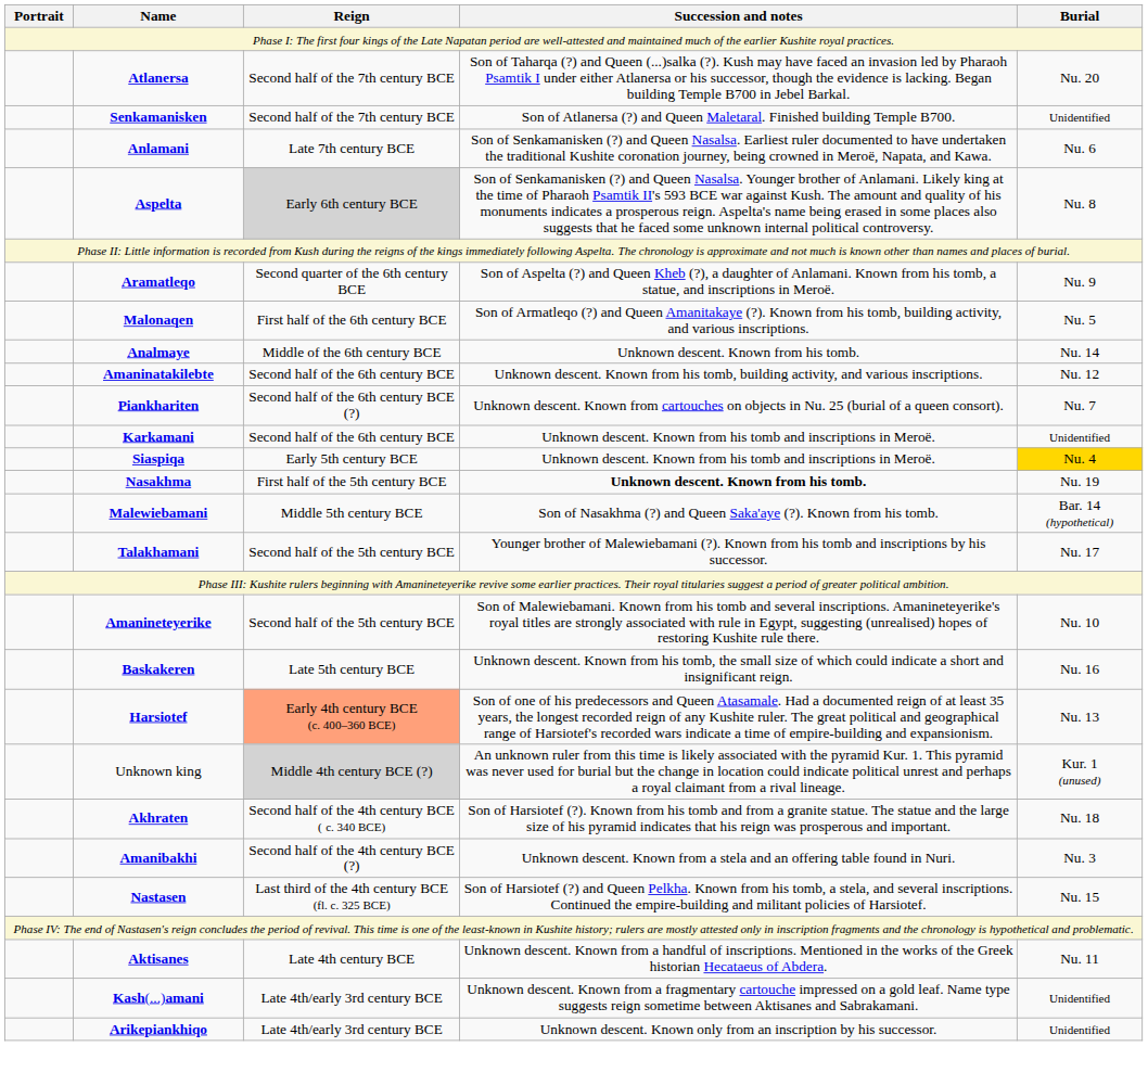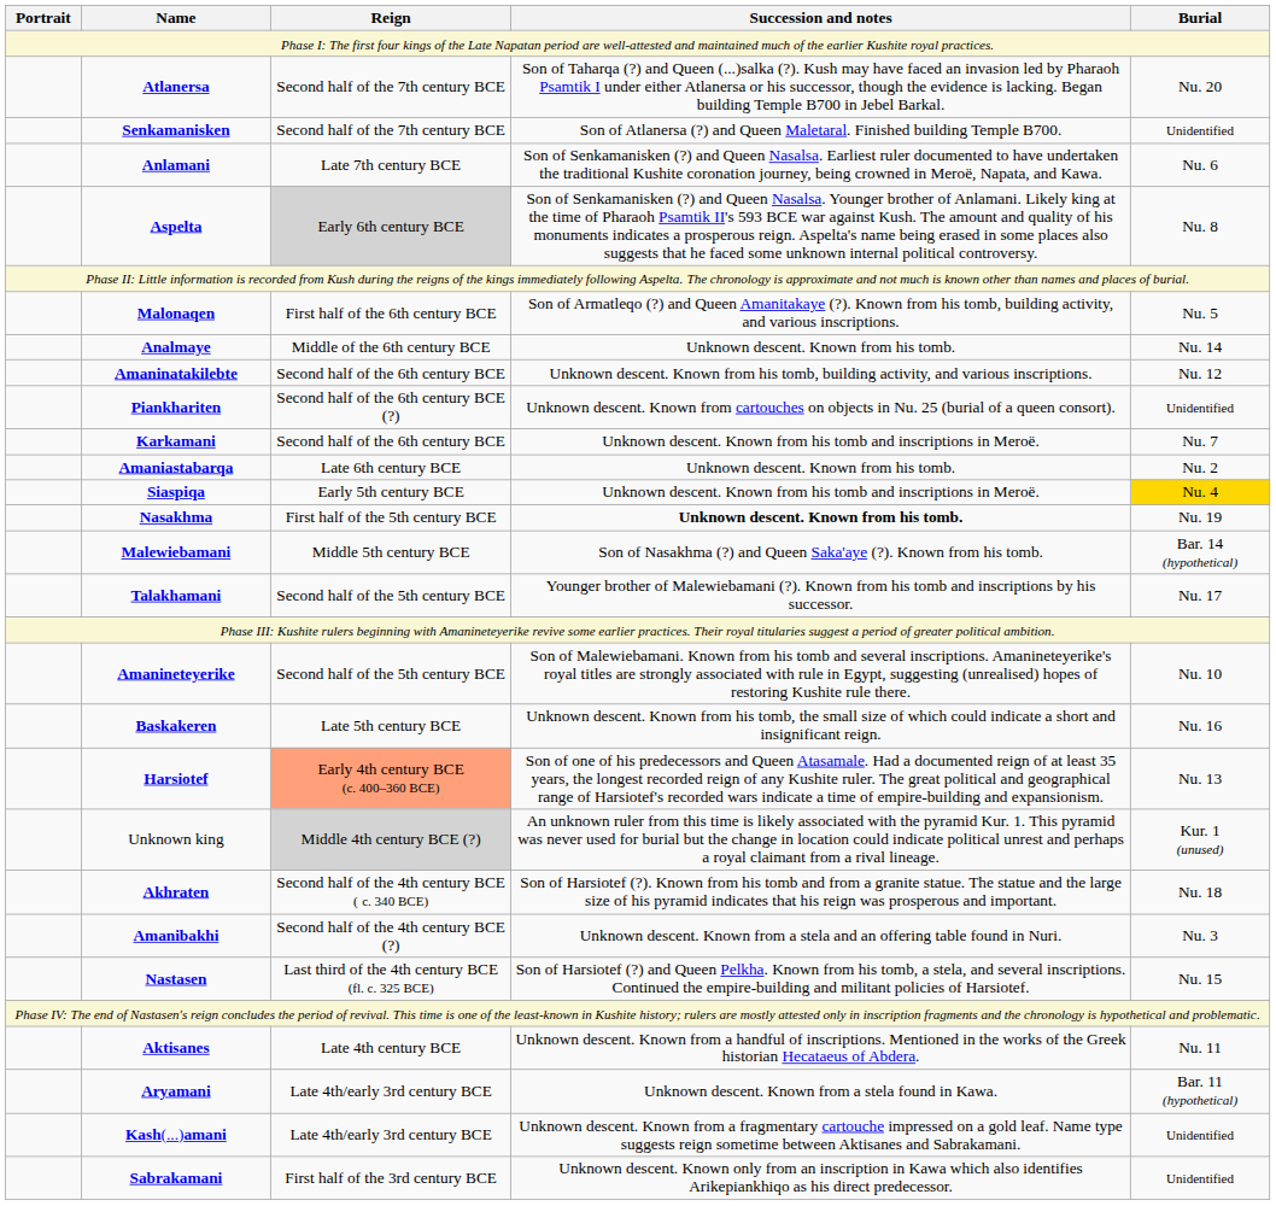 <table class="wikitable" style="width:100%; text-align:center;">
 <tr>
 <th style="width:6%;">Portrait</th>
 <th style="width:15%">Name</th>
 <th style="width:19%;">Reign</th>
 <th style="width:49%;">Succession and notes</th>
 <th style="width:11%;">Burial</th>
 </tr>
 <tr>
 <td colspan=5 style="background-color: #faf7d4"><small><em>Phase I: The first four kings of the Late Napatan period are well-attested and maintained much of the earlier Kushite royal practices.</em></small></td>
 </tr>
 <tr>
 <td></td>
 <td><strong><a href='#'>Atlanersa</a></strong></td>
 <td>Second half of the 7th century BCE</td>
 <td>Son of Taharqa (?) and Queen (...)salka (?). Kush may have faced an invasion led by Pharaoh <a href='#'>Psamtik I</a> under either Atlanersa or his successor, though the evidence is lacking. Began building Temple B700 in Jebel Barkal.</td>
 <td>Nu. 20</td>
 </tr>
 <tr>
 <td></td>
 <td><strong><a href='#'>Senkamanisken</a></strong></td>
 <td>Second half of the 7th century BCE</td>
 <td>Son of Atlanersa (?) and Queen <a href='#'>Maletaral</a>. Finished building Temple B700.</td>
 <td><small>Unidentified</small></td>
 </tr>
 <tr>
 <td></td>
 <td><strong><a href='#'>Anlamani</a></strong></td>
 <td>Late 7th century BCE</td>
 <td>Son of Senkamanisken (?) and Queen <a href='#'>Nasalsa</a>. Earliest ruler documented to have undertaken the traditional Kushite coronation journey, being crowned in Meroë, Napata, and Kawa.</td>
 <td>Nu. 6</td>
 </tr>
 <tr>
 <td></td>
 <td><strong><a href='#'>Aspelta</a></strong></td>
 <td style="background: lightgrey;">Early 6th century BCE</td>
 <td>Son of Senkamanisken (?) and Queen <a href='#'>Nasalsa</a>. Younger brother of Anlamani. Likely king at the time of Pharaoh <a href='#'>Psamtik II</a>'s 593 BCE war against Kush. The amount and quality of his monuments indicates a prosperous reign. Aspelta's name being erased in some places also suggests that he faced some unknown internal political controversy.</td>
 <td>Nu. 8</td>
 </tr>
 <tr>
 <td colspan=5 style="background-color: #faf7d4"><em><small>Phase II: Little information is recorded from Kush during the reigns of the kings immediately following Aspelta.</small> <small>The chronology is approximate and not much is known other than names and places of burial.</small></em></td>
 </tr>
 <tr>
 <td></td>
-<td><strong><a href='#'>Aramatleqo</a></strong></td>
-<td>Second quarter of the 6th century BCE</td>
-<td>Son of Aspelta (?) and Queen <a href='#'>Kheb</a> (?), a daughter of Anlamani. Known from his tomb, a statue, and inscriptions in Meroë.</td>
-<td>Nu. 9</td>
-</tr>
-<tr>
-<td></td>
 <td><strong><a href='#'>Malonaqen</a></strong></td>
 <td>First half of the 6th century BCE</td>
 <td>Son of Armatleqo (?) and Queen <a href='#'>Amanitakaye</a> (?). Known from his tomb, building activity, and various inscriptions.</td>
 <td>Nu. 5</td>
 </tr>
 <tr>
 <td></td>
 <td><strong><a href='#'>Analmaye</a></strong></td>
 <td>Middle of the 6th century BCE</td>
 <td>Unknown descent. Known from his tomb.</td>
 <td>Nu. 14</td>
 </tr>
 <tr>
 <td></td>
 <td><strong><a href='#'>Amaninatakilebte</a></strong></td>
 <td>Second half of the 6th century BCE</td>
 <td>Unknown descent. Known from his tomb, building activity, and various inscriptions.</td>
 <td>Nu. 12</td>
 </tr>
 <tr>
 <td></td>
 <td><strong><a href='#'>Piankhariten</a></strong></td>
 <td>Second half of the 6th century BCE (?)</td>
 <td>Unknown descent. Known from <a href='#'>cartouches</a> on objects in Nu. 25 (burial of a queen consort).</td>
-<td>Nu. 7</td>
+<td><small>Unidentified</small></td>
 </tr>
 <tr>
 <td></td>
 <td><strong><a href='#'>Karkamani</a></strong></td>
 <td>Second half of the 6th century BCE</td>
 <td>Unknown descent. Known from his tomb and inscriptions in Meroë.</td>
-<td><small>Unidentified</small></td>
+<td>Nu. 7</td>
+</tr>
+<tr>
+<td></td>
+<td><strong><a href='#'>Amaniastabarqa</a></strong></td>
+<td>Late 6th century BCE</td>
+<td>Unknown descent. Known from his tomb.</td>
+<td>Nu. 2</td>
 </tr>
 <tr>
 <td></td>
 <td><strong><a href='#'>Siaspiqa</a></strong></td>
 <td>Early 5th century BCE</td>
 <td>Unknown descent. Known from his tomb and inscriptions in Meroë.</td>
 <td style="background: gold;">Nu. 4</td>
 </tr>
 <tr>
 <td></td>
 <td><strong><a href='#'>Nasakhma</a></strong></td>
 <td>First half of the 5th century BCE</td>
 <td><strong>Unknown descent. Known from his tomb.</strong></td>
 <td>Nu. 19</td>
 </tr>
 <tr>
 <td></td>
 <td><strong><a href='#'>Malewiebamani</a></strong></td>
 <td>Middle 5th century BCE</td>
 <td>Son of Nasakhma (?) and Queen <a href='#'>Saka'aye</a> (?). Known from his tomb.</td>
 <td>Bar. 14<br><small><em>(hypothetical)</em></small></td>
 </tr>
 <tr>
 <td></td>
 <td><strong><a href='#'>Talakhamani</a></strong></td>
 <td>Second half of the 5th century BCE</td>
 <td>Younger brother of Malewiebamani (?). Known from his tomb and inscriptions by his successor.</td>
 <td>Nu. 17</td>
 </tr>
 <tr>
 <td colspan=5 style="background-color: #faf7d4"><small><em>Phase III: Kushite rulers beginning with Amanineteyerike revive some earlier practices. Their royal titularies suggest a period of greater political ambition.</em></small></td>
 </tr>
 <tr>
 <td></td>
 <td><strong><a href='#'>Amanineteyerike</a></strong></td>
 <td>Second half of the 5th century BCE</td>
 <td>Son of Malewiebamani. Known from his tomb and several inscriptions. Amanineteyerike's royal titles are strongly associated with rule in Egypt, suggesting (unrealised) hopes of restoring Kushite rule there.</td>
 <td>Nu. 10</td>
 </tr>
 <tr>
 <td></td>
 <td><strong><a href='#'>Baskakeren</a></strong></td>
 <td>Late 5th century BCE</td>
 <td>Unknown descent. Known from his tomb, the small size of which could indicate a short and insignificant reign.</td>
 <td>Nu. 16</td>
 </tr>
 <tr>
 <td></td>
 <td><strong><a href='#'>Harsiotef</a></strong></td>
 <td style="background: lightsalmon;">Early 4th century BCE<br><small>(c. 400–360 BCE)</small></td>
 <td>Son of one of his predecessors and Queen <a href='#'>Atasamale</a>. Had a documented reign of at least 35 years, the longest recorded reign of any Kushite ruler. The great political and geographical range of Harsiotef's recorded wars indicate a time of empire-building and expansionism.</td>
 <td>Nu. 13</td>
 </tr>
 <tr>
 <td></td>
 <td>Unknown king</td>
 <td style="background: lightgrey;">Middle 4th century BCE (?)</td>
 <td>An unknown ruler from this time is likely associated with the pyramid Kur. 1. This pyramid was never used for burial but the change in location could indicate political unrest and perhaps a royal claimant from a rival lineage.</td>
 <td>Kur. 1<br><small><em>(unused)</em></small></td>
 </tr>
 <tr>
 <td></td>
 <td><strong><a href='#'>Akhraten</a></strong></td>
 <td>Second half of the 4th century BCE<br><small>(</small> <small>c. 340 BCE)</small></td>
 <td>Son of Harsiotef (?). Known from his tomb and from a granite statue. The statue and the large size of his pyramid indicates that his reign was prosperous and important.</td>
 <td>Nu. 18</td>
 </tr>
 <tr>
 <td></td>
 <td><strong><a href='#'>Amanibakhi</a></strong></td>
 <td>Second half of the 4th century BCE (?)</td>
 <td>Unknown descent. Known from a stela and an offering table found in Nuri.</td>
 <td>Nu. 3</td>
 </tr>
 <tr>
 <td></td>
 <td><strong><a href='#'>Nastasen</a></strong></td>
 <td>Last third of the 4th century BCE<br><small>(fl. c. 325 BCE)</small></td>
 <td>Son of Harsiotef (?) and Queen <a href='#'>Pelkha</a>. Known from his tomb, a stela, and several inscriptions. Continued the empire-building and militant policies of Harsiotef.</td>
 <td>Nu. 15</td>
 </tr>
 <tr>
 <td colspan=5 style="background-color: #faf7d4"><small><em>Phase IV: The end of Nastasen's reign concludes the period of revival. This time is one of the least-known in Kushite history; rulers are mostly attested only in inscription fragments and the chronology is hypothetical and problematic</em>.</small></td>
 </tr>
 <tr>
 <td></td>
 <td><strong><a href='#'>Aktisanes</a></strong></td>
 <td>Late 4th century BCE</td>
 <td>Unknown descent. Known from a handful of inscriptions. Mentioned in the works of the Greek historian <a href='#'>Hecataeus of Abdera</a>.</td>
 <td>Nu. 11</td>
 </tr>
 <tr>
 <td></td>
+<td><strong><a href='#'>Aryamani</a></strong></td>
+<td>Late 4th/early 3rd century BCE</td>
+<td>Unknown descent. Known from a stela found in Kawa.</td>
+<td>Bar. 11<br><small><em>(hypothetical)</em></small></td>
+</tr>
+<tr>
+<td></td>
 <td><a href='#'><strong>Kash</strong>(...)<strong>amani</strong></a></td>
 <td>Late 4th/early 3rd century BCE</td>
 <td>Unknown descent. Known from a fragmentary <a href='#'>cartouche</a> impressed on a gold leaf. Name type suggests reign sometime between Aktisanes and Sabrakamani.</td>
 <td><small>Unidentified</small></td>
 </tr>
 <tr>
 <td></td>
-<td><strong><a href='#'>Arikepiankhiqo</a></strong></td>
-<td>Late 4th/early 3rd century BCE</td>
-<td>Unknown descent. Known only from an inscription by his successor.</td>
+<td><strong><a href='#'>Sabrakamani</a></strong></td>
+<td>First half of the 3rd century BCE</td>
+<td>Unknown descent. Known only from an inscription in Kawa which also identifies Arikepiankhiqo as his direct predecessor.</td>
 <td><small>Unidentified</small></td>
 </tr>
 </table>
